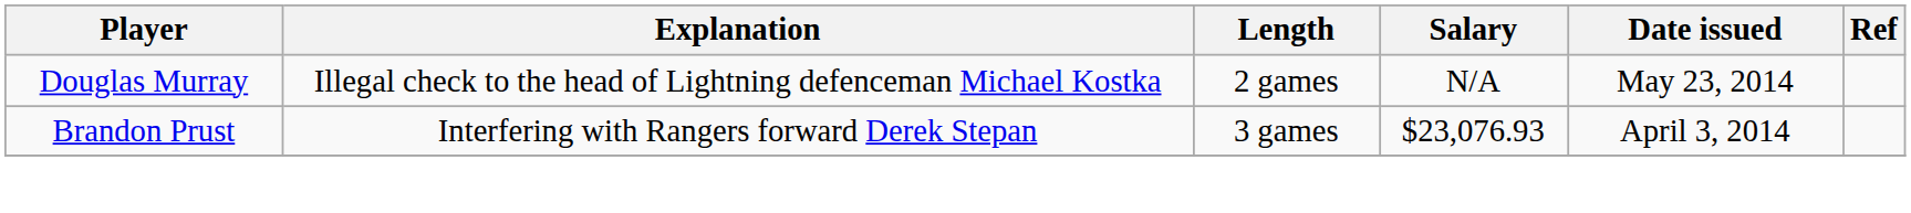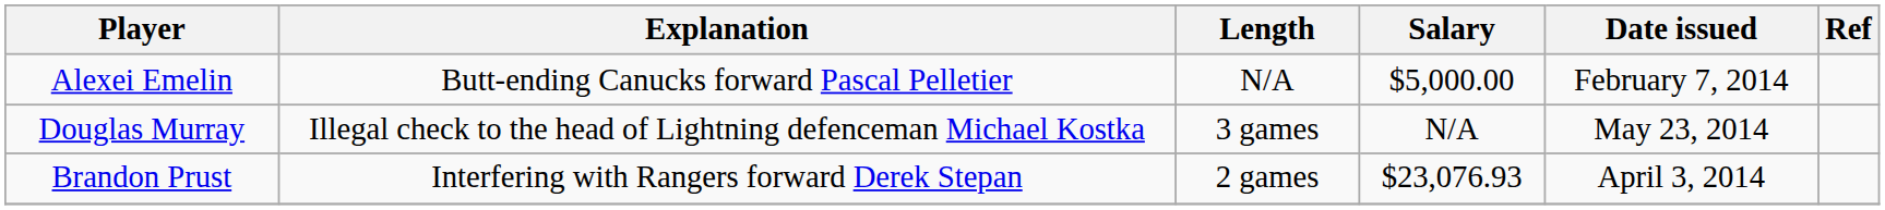 <table class="wikitable" style="width:60em; text-align:center;">
 <tr>
 <th style="width:15%;">Player</th>
 <th style="width:50%;">Explanation</th>
 <th style="width:10%;">Length</th>
 <th style="width:10%;">Salary</th>
 <th style="width:15%;">Date issued</th>
 <th>Ref</th>
 </tr>
 <tr>
+<td><a href='#'>Alexei Emelin</a></td>
+<td>Butt-ending Canucks forward <a href='#'>Pascal Pelletier</a></td>
+<td>N/A</td>
+<td>$5,000.00</td>
+<td>February 7, 2014</td>
+<td></td>
+</tr>
+<tr>
 <td><a href='#'>Douglas Murray</a></td>
 <td>Illegal check to the head of Lightning defenceman <a href='#'>Michael Kostka</a></td>
-<td>2 games</td>
+<td>3 games</td>
 <td>N/A</td>
 <td>May 23, 2014</td>
 <td></td>
 </tr>
 <tr>
 <td><a href='#'>Brandon Prust</a></td>
 <td>Interfering with Rangers forward <a href='#'>Derek Stepan</a></td>
-<td>3 games</td>
+<td>2 games</td>
 <td>$23,076.93</td>
 <td>April 3, 2014</td>
 <td></td>
 </tr>
 <tr>
 </tr>
 </table>
